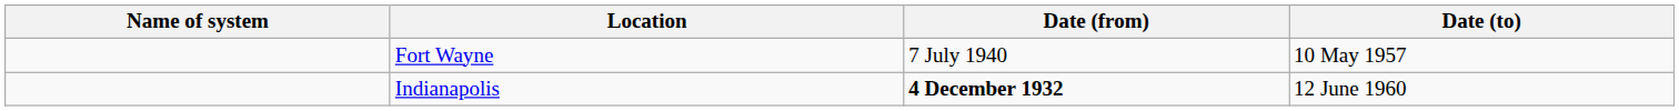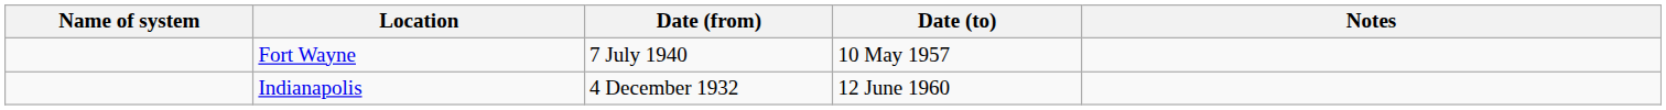 <table class="wikitable" width=100%>
 <tr>
 <th width=15%>Name of system</th>
 <th width=20%>Location</th>
 <th width=15%>Date (from)</th>
 <th width=15%>Date (to)</th>
+<th width=35%>Notes</th>
 </tr>
 <tr>
 <td> </td>
 <td><a href='#'>Fort Wayne</a></td>
 <td>7 July 1940</td>
 <td>10 May 1957</td>
+<td> </td>
 </tr>
 <tr>
 <td> </td>
 <td><a href='#'>Indianapolis</a></td>
-<td><strong>4 December 1932</strong></td>
+<td>4 December 1932</td>
 <td>12 June 1960</td>
+<td> </td>
 </tr>
 </table>
